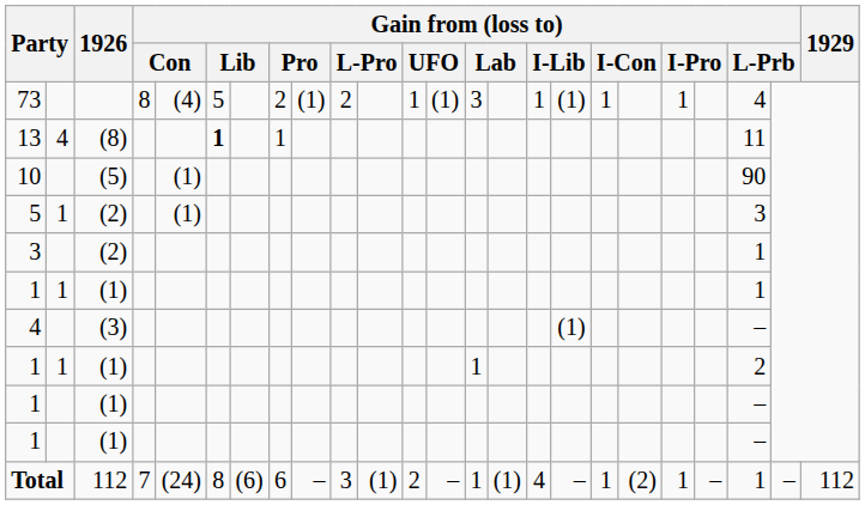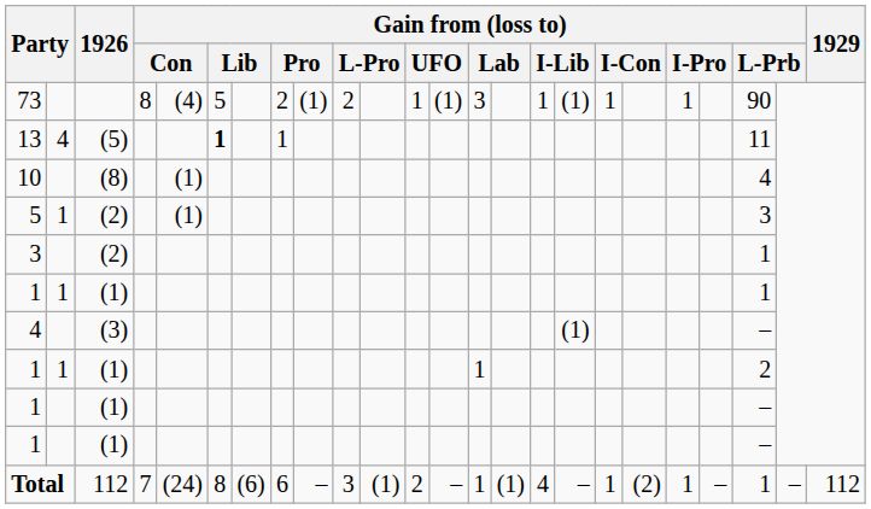 <table class="wikitable" style="text-align:right">
 <tr>
 <th rowspan="2" colspan="2">Party</th>
 <th rowspan="2" style="width:1em;">1926</th>
 <th colspan="20">Gain from (loss to)</th>
 <th rowspan="2" style="width:1em;">1929</th>
 </tr>
 <tr>
 <th colspan="2">Con</th>
 <th colspan="2">Lib</th>
 <th colspan="2">Pro</th>
 <th colspan="2">L-Pro</th>
 <th colspan="2">UFO</th>
 <th colspan="2">Lab</th>
 <th colspan="2">I-Lib</th>
 <th colspan="2">I-Con</th>
 <th colspan="2">I-Pro</th>
 <th colspan="2">L-Prb</th>
 </tr>
 <tr>
 <td>73</td>
 <td></td>
 <td></td>
 <td>8</td>
 <td>(4)</td>
 <td>5</td>
 <td></td>
 <td>2</td>
 <td>(1)</td>
 <td>2</td>
 <td></td>
 <td>1</td>
 <td>(1)</td>
 <td>3</td>
 <td></td>
 <td>1</td>
 <td>(1)</td>
 <td>1</td>
 <td></td>
 <td>1</td>
 <td></td>
-<td>4</td>
+<td>90</td>
 </tr>
 <tr>
 <td>13</td>
 <td>4</td>
-<td>(8)</td>
+<td>(5)</td>
 <td></td>
 <td></td>
 <td><strong>1</strong></td>
 <td></td>
 <td>1</td>
 <td></td>
 <td></td>
 <td></td>
 <td></td>
 <td></td>
 <td></td>
 <td></td>
 <td></td>
 <td></td>
 <td></td>
 <td></td>
 <td></td>
 <td></td>
 <td>11</td>
 </tr>
 <tr>
 <td>10</td>
 <td></td>
-<td>(5)</td>
+<td>(8)</td>
 <td></td>
 <td>(1)</td>
 <td></td>
 <td></td>
 <td></td>
 <td></td>
 <td></td>
 <td></td>
 <td></td>
 <td></td>
 <td></td>
 <td></td>
 <td></td>
 <td></td>
 <td></td>
 <td></td>
 <td></td>
 <td></td>
-<td>90</td>
+<td>4</td>
 </tr>
 <tr>
 <td>5</td>
 <td>1</td>
 <td>(2)</td>
 <td></td>
 <td>(1)</td>
 <td></td>
 <td></td>
 <td></td>
 <td></td>
 <td></td>
 <td></td>
 <td></td>
 <td></td>
 <td></td>
 <td></td>
 <td></td>
 <td></td>
 <td></td>
 <td></td>
 <td></td>
 <td></td>
 <td>3</td>
 </tr>
 <tr>
 <td>3</td>
 <td></td>
 <td>(2)</td>
 <td></td>
 <td></td>
 <td></td>
 <td></td>
 <td></td>
 <td></td>
 <td></td>
 <td></td>
 <td></td>
 <td></td>
 <td></td>
 <td></td>
 <td></td>
 <td></td>
 <td></td>
 <td></td>
 <td></td>
 <td></td>
 <td>1</td>
 </tr>
 <tr>
 <td>1</td>
 <td>1</td>
 <td>(1)</td>
 <td></td>
 <td></td>
 <td></td>
 <td></td>
 <td></td>
 <td></td>
 <td></td>
 <td></td>
 <td></td>
 <td></td>
 <td></td>
 <td></td>
 <td></td>
 <td></td>
 <td></td>
 <td></td>
 <td></td>
 <td></td>
 <td>1</td>
 </tr>
 <tr>
 <td>4</td>
 <td></td>
 <td>(3)</td>
 <td></td>
 <td></td>
 <td></td>
 <td></td>
 <td></td>
 <td></td>
 <td></td>
 <td></td>
 <td></td>
 <td></td>
 <td></td>
 <td></td>
 <td></td>
 <td>(1)</td>
 <td></td>
 <td></td>
 <td></td>
 <td></td>
 <td>–</td>
 </tr>
 <tr>
 <td>1</td>
 <td>1</td>
 <td>(1)</td>
 <td></td>
 <td></td>
 <td></td>
 <td></td>
 <td></td>
 <td></td>
 <td></td>
 <td></td>
 <td></td>
 <td></td>
 <td>1</td>
 <td></td>
 <td></td>
 <td></td>
 <td></td>
 <td></td>
 <td></td>
 <td></td>
 <td>2</td>
 </tr>
 <tr>
 <td>1</td>
 <td></td>
 <td>(1)</td>
 <td></td>
 <td></td>
 <td></td>
 <td></td>
 <td></td>
 <td></td>
 <td></td>
 <td></td>
 <td></td>
 <td></td>
 <td></td>
 <td></td>
 <td></td>
 <td></td>
 <td></td>
 <td></td>
 <td></td>
 <td></td>
 <td>–</td>
 </tr>
 <tr>
 <td>1</td>
 <td></td>
 <td>(1)</td>
 <td></td>
 <td></td>
 <td></td>
 <td></td>
 <td></td>
 <td></td>
 <td></td>
 <td></td>
 <td></td>
 <td></td>
 <td></td>
 <td></td>
 <td></td>
 <td></td>
 <td></td>
 <td></td>
 <td></td>
 <td></td>
 <td>–</td>
 </tr>
 <tr>
 <td colspan="2" style="text-align:left;"><strong>Total</strong></td>
 <td>112</td>
 <td>7</td>
 <td>(24)</td>
 <td>8</td>
 <td>(6)</td>
 <td>6</td>
 <td>–</td>
 <td>3</td>
 <td>(1)</td>
 <td>2</td>
 <td>–</td>
 <td>1</td>
 <td>(1)</td>
 <td>4</td>
 <td>–</td>
 <td>1</td>
 <td>(2)</td>
 <td>1</td>
 <td>–</td>
 <td>1</td>
 <td>–</td>
 <td>112</td>
 </tr>
 </table>
